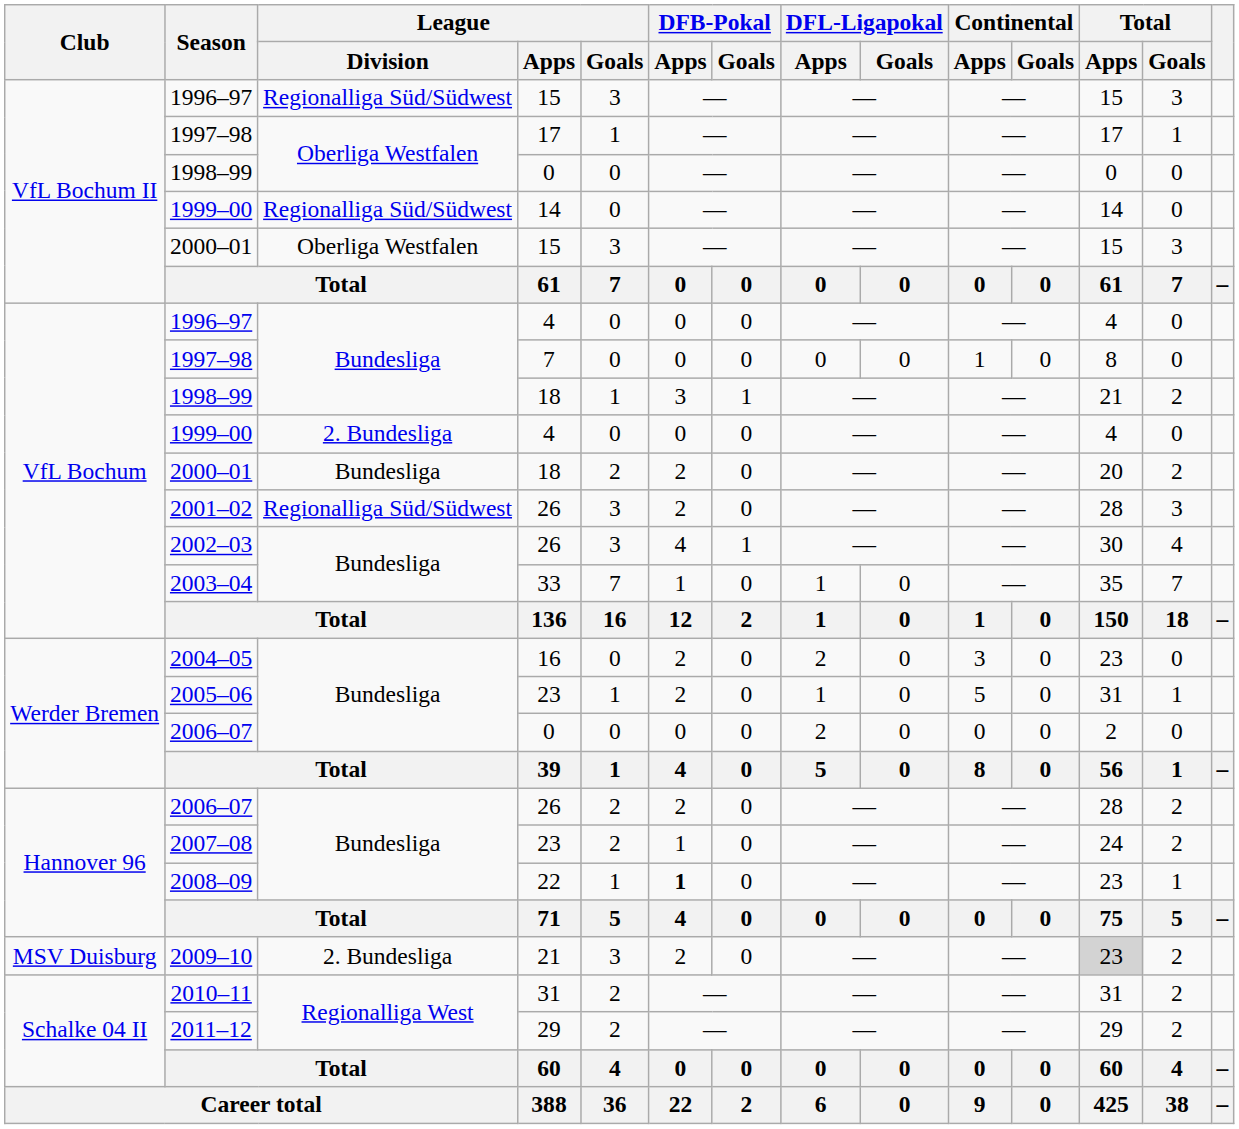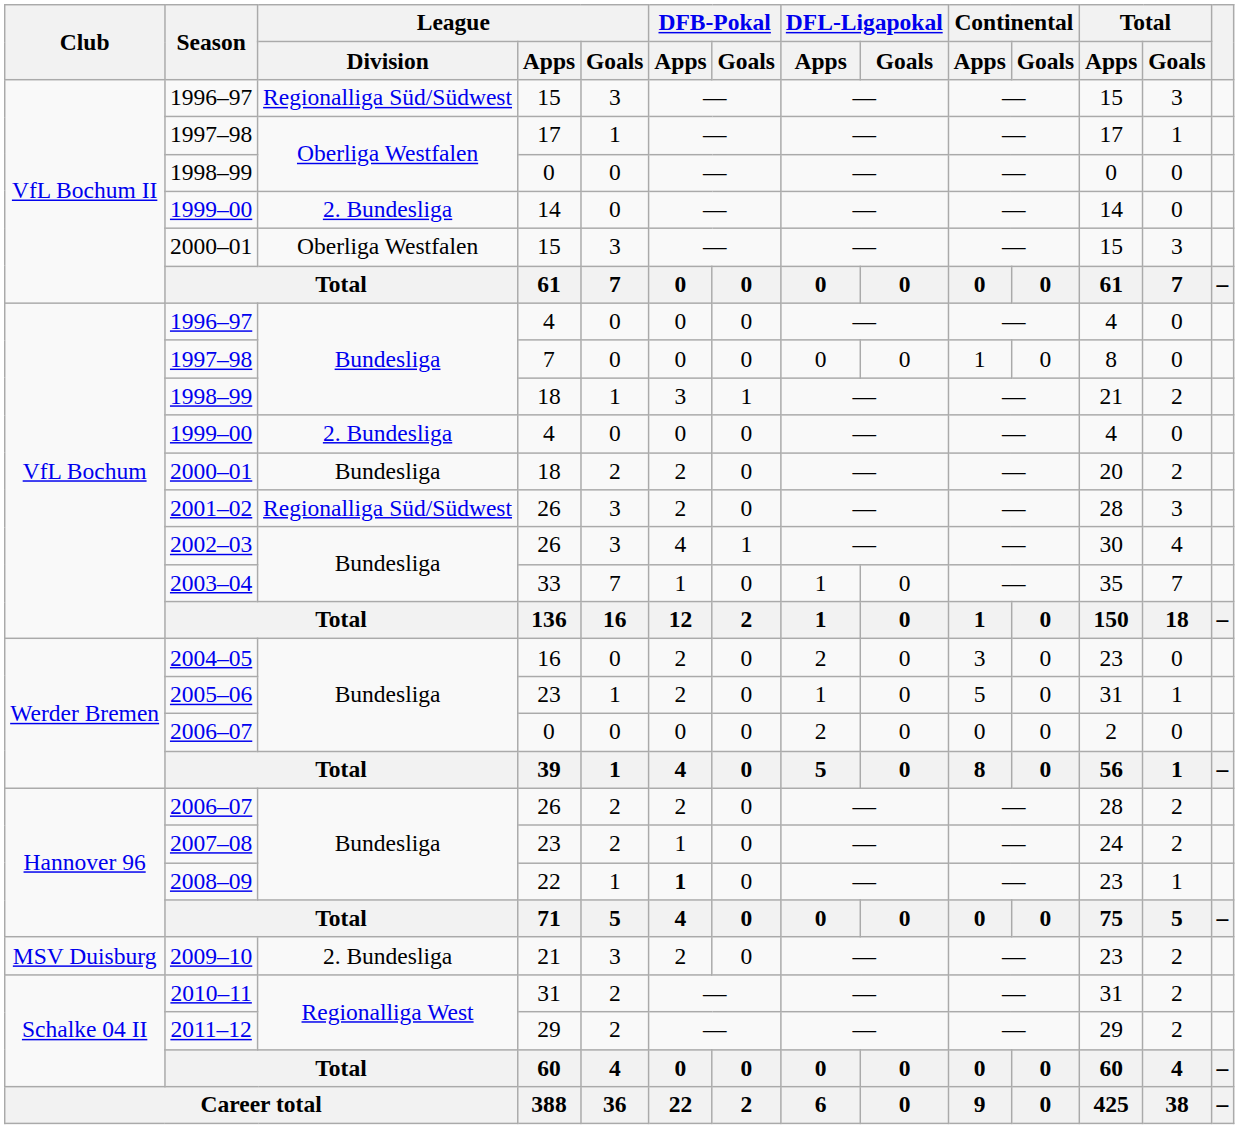 <table class="wikitable" style="text-align:center">
 <tr>
 <th rowspan="2">Club</th>
 <th rowspan="2">Season</th>
 <th colspan="3">League</th>
 <th colspan="2"><a href='#'>DFB-Pokal</a></th>
 <th colspan="2"><a href='#'>DFL-Ligapokal</a></th>
 <th colspan="2">Continental</th>
 <th colspan="2">Total</th>
 <th rowspan="2"></th>
 </tr>
 <tr>
 <th>Division</th>
 <th>Apps</th>
 <th>Goals</th>
 <th>Apps</th>
 <th>Goals</th>
 <th>Apps</th>
 <th>Goals</th>
 <th>Apps</th>
 <th>Goals</th>
 <th>Apps</th>
 <th>Goals</th>
 </tr>
 <tr>
 <td rowspan="6"><a href='#'>VfL Bochum II</a></td>
 <td>1996–97</td>
 <td><a href='#'>Regionalliga Süd/Südwest</a></td>
 <td>15</td>
 <td>3</td>
 <td colspan="2">—</td>
 <td colspan="2">—</td>
 <td colspan="2">—</td>
 <td>15</td>
 <td>3</td>
 <td></td>
 </tr>
 <tr>
 <td>1997–98</td>
 <td rowspan="2"><a href='#'>Oberliga Westfalen</a></td>
 <td>17</td>
 <td>1</td>
 <td colspan="2">—</td>
 <td colspan="2">—</td>
 <td colspan="2">—</td>
 <td>17</td>
 <td>1</td>
 <td></td>
 </tr>
 <tr>
 <td>1998–99</td>
 <td>0</td>
 <td>0</td>
 <td colspan="2">—</td>
 <td colspan="2">—</td>
 <td colspan="2">—</td>
 <td>0</td>
 <td>0</td>
 <td></td>
 </tr>
 <tr>
 <td><a href='#'>1999–00</a></td>
-<td><a href='#'>Regionalliga Süd/Südwest</a></td>
+<td><a href='#'>2. Bundesliga</a></td>
 <td>14</td>
 <td>0</td>
 <td colspan="2">—</td>
 <td colspan="2">—</td>
 <td colspan="2">—</td>
 <td>14</td>
 <td>0</td>
 <td></td>
 </tr>
 <tr>
 <td>2000–01</td>
 <td>Oberliga Westfalen</td>
 <td>15</td>
 <td>3</td>
 <td colspan="2">—</td>
 <td colspan="2">—</td>
 <td colspan="2">—</td>
 <td>15</td>
 <td>3</td>
 <td></td>
 </tr>
 <tr>
 <th colspan="2">Total</th>
 <th>61</th>
 <th>7</th>
 <th>0</th>
 <th>0</th>
 <th>0</th>
 <th>0</th>
 <th>0</th>
 <th>0</th>
 <th>61</th>
 <th>7</th>
 <th>–</th>
 </tr>
 <tr>
 <td rowspan="9"><a href='#'>VfL Bochum</a></td>
 <td><a href='#'>1996–97</a></td>
 <td rowspan="3"><a href='#'>Bundesliga</a></td>
 <td>4</td>
 <td>0</td>
 <td>0</td>
 <td>0</td>
 <td colspan="2">—</td>
 <td colspan="2">—</td>
 <td>4</td>
 <td>0</td>
 <td></td>
 </tr>
 <tr>
 <td><a href='#'>1997–98</a></td>
 <td>7</td>
 <td>0</td>
 <td>0</td>
 <td>0</td>
 <td>0</td>
 <td>0</td>
 <td>1</td>
 <td>0</td>
 <td>8</td>
 <td>0</td>
 <td></td>
 </tr>
 <tr>
 <td><a href='#'>1998–99</a></td>
 <td>18</td>
 <td>1</td>
 <td>3</td>
 <td>1</td>
 <td colspan="2">—</td>
 <td colspan="2">—</td>
 <td>21</td>
 <td>2</td>
 <td></td>
 </tr>
 <tr>
 <td><a href='#'>1999–00</a></td>
 <td><a href='#'>2. Bundesliga</a></td>
 <td>4</td>
 <td>0</td>
 <td>0</td>
 <td>0</td>
 <td colspan="2">—</td>
 <td colspan="2">—</td>
 <td>4</td>
 <td>0</td>
 <td></td>
 </tr>
 <tr>
 <td><a href='#'>2000–01</a></td>
 <td>Bundesliga</td>
 <td>18</td>
 <td>2</td>
 <td>2</td>
 <td>0</td>
 <td colspan="2">—</td>
 <td colspan="2">—</td>
 <td>20</td>
 <td>2</td>
 <td></td>
 </tr>
 <tr>
 <td><a href='#'>2001–02</a></td>
 <td><a href='#'>Regionalliga Süd/Südwest</a></td>
 <td>26</td>
 <td>3</td>
 <td>2</td>
 <td>0</td>
 <td colspan="2">—</td>
 <td colspan="2">—</td>
 <td>28</td>
 <td>3</td>
 <td></td>
 </tr>
 <tr>
 <td><a href='#'>2002–03</a></td>
 <td rowspan="2">Bundesliga</td>
 <td>26</td>
 <td>3</td>
 <td>4</td>
 <td>1</td>
 <td colspan="2">—</td>
 <td colspan="2">—</td>
 <td>30</td>
 <td>4</td>
 <td></td>
 </tr>
 <tr>
 <td><a href='#'>2003–04</a></td>
 <td>33</td>
 <td>7</td>
 <td>1</td>
 <td>0</td>
 <td>1</td>
 <td>0</td>
 <td colspan="2">—</td>
 <td>35</td>
 <td>7</td>
 <td></td>
 </tr>
 <tr>
 <th colspan="2">Total</th>
 <th>136</th>
 <th>16</th>
 <th>12</th>
 <th>2</th>
 <th>1</th>
 <th>0</th>
 <th>1</th>
 <th>0</th>
 <th>150</th>
 <th>18</th>
 <th>–</th>
 </tr>
 <tr>
 <td rowspan="4"><a href='#'>Werder Bremen</a></td>
 <td><a href='#'>2004–05</a></td>
 <td rowspan="3">Bundesliga</td>
 <td>16</td>
 <td>0</td>
 <td>2</td>
 <td>0</td>
 <td>2</td>
 <td>0</td>
 <td>3</td>
 <td>0</td>
 <td>23</td>
 <td>0</td>
 <td></td>
 </tr>
 <tr>
 <td><a href='#'>2005–06</a></td>
 <td>23</td>
 <td>1</td>
 <td>2</td>
 <td>0</td>
 <td>1</td>
 <td>0</td>
 <td>5</td>
 <td>0</td>
 <td>31</td>
 <td>1</td>
 <td></td>
 </tr>
 <tr>
 <td><a href='#'>2006–07</a></td>
 <td>0</td>
 <td>0</td>
 <td>0</td>
 <td>0</td>
 <td>2</td>
 <td>0</td>
 <td>0</td>
 <td>0</td>
 <td>2</td>
 <td>0</td>
 <td></td>
 </tr>
 <tr>
 <th colspan="2">Total</th>
 <th>39</th>
 <th>1</th>
 <th>4</th>
 <th>0</th>
 <th>5</th>
 <th>0</th>
 <th>8</th>
 <th>0</th>
 <th>56</th>
 <th>1</th>
 <th>–</th>
 </tr>
 <tr>
 <td rowspan="4"><a href='#'>Hannover 96</a></td>
 <td><a href='#'>2006–07</a></td>
 <td rowspan="3">Bundesliga</td>
 <td>26</td>
 <td>2</td>
 <td>2</td>
 <td>0</td>
 <td colspan="2">—</td>
 <td colspan="2">—</td>
 <td>28</td>
 <td>2</td>
 <td></td>
 </tr>
 <tr>
 <td><a href='#'>2007–08</a></td>
 <td>23</td>
 <td>2</td>
 <td>1</td>
 <td>0</td>
 <td colspan="2">—</td>
 <td colspan="2">—</td>
 <td>24</td>
 <td>2</td>
 <td></td>
 </tr>
 <tr>
 <td><a href='#'>2008–09</a></td>
 <td>22</td>
 <td>1</td>
 <td><strong>1</strong></td>
 <td>0</td>
 <td colspan="2">—</td>
 <td colspan="2">—</td>
 <td>23</td>
 <td>1</td>
 <td></td>
 </tr>
 <tr>
 <th colspan="2">Total</th>
 <th>71</th>
 <th>5</th>
 <th>4</th>
 <th>0</th>
 <th>0</th>
 <th>0</th>
 <th>0</th>
 <th>0</th>
 <th>75</th>
 <th>5</th>
 <th>–</th>
 </tr>
 <tr>
 <td><a href='#'>MSV Duisburg</a></td>
 <td><a href='#'>2009–10</a></td>
 <td>2. Bundesliga</td>
 <td>21</td>
 <td>3</td>
 <td>2</td>
 <td>0</td>
 <td colspan="2">—</td>
 <td colspan="2">—</td>
-<td style="background: lightgrey;">23</td>
+<td>23</td>
 <td>2</td>
 <td></td>
 </tr>
 <tr>
 <td rowspan="3"><a href='#'>Schalke 04 II</a></td>
 <td><a href='#'>2010–11</a></td>
 <td rowspan="2"><a href='#'>Regionalliga West</a></td>
 <td>31</td>
 <td>2</td>
 <td colspan="2">—</td>
 <td colspan="2">—</td>
 <td colspan="2">—</td>
 <td>31</td>
 <td>2</td>
 <td></td>
 </tr>
 <tr>
 <td><a href='#'>2011–12</a></td>
 <td>29</td>
 <td>2</td>
 <td colspan="2">—</td>
 <td colspan="2">—</td>
 <td colspan="2">—</td>
 <td>29</td>
 <td>2</td>
 <td></td>
 </tr>
 <tr>
 <th colspan="2">Total</th>
 <th>60</th>
 <th>4</th>
 <th>0</th>
 <th>0</th>
 <th>0</th>
 <th>0</th>
 <th>0</th>
 <th>0</th>
 <th>60</th>
 <th>4</th>
 <th>–</th>
 </tr>
 <tr>
 <th colspan="3">Career total</th>
 <th>388</th>
 <th>36</th>
 <th>22</th>
 <th>2</th>
 <th>6</th>
 <th>0</th>
 <th>9</th>
 <th>0</th>
 <th>425</th>
 <th>38</th>
 <th>–</th>
 </tr>
 </table>
